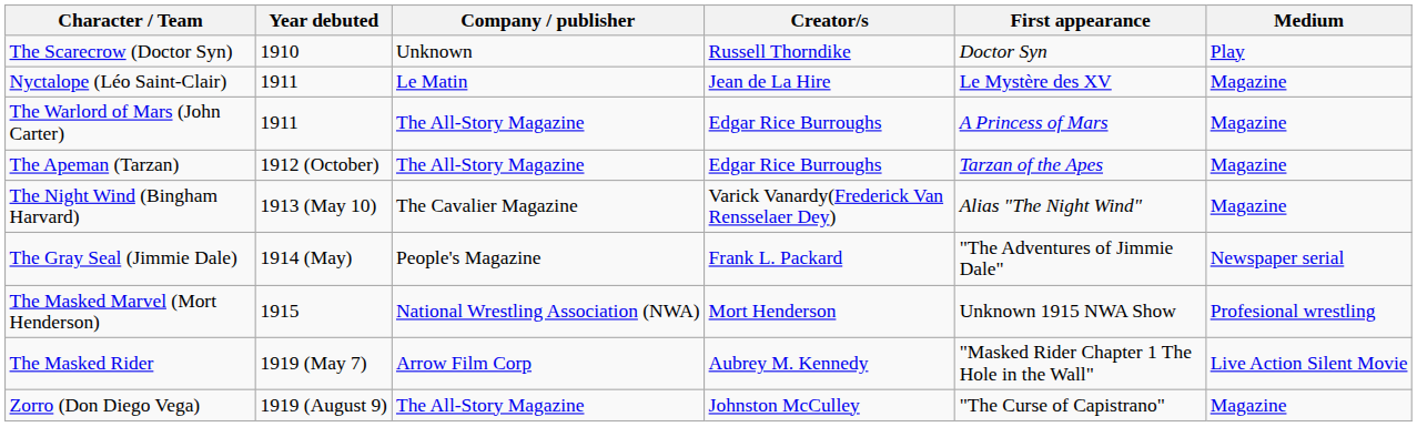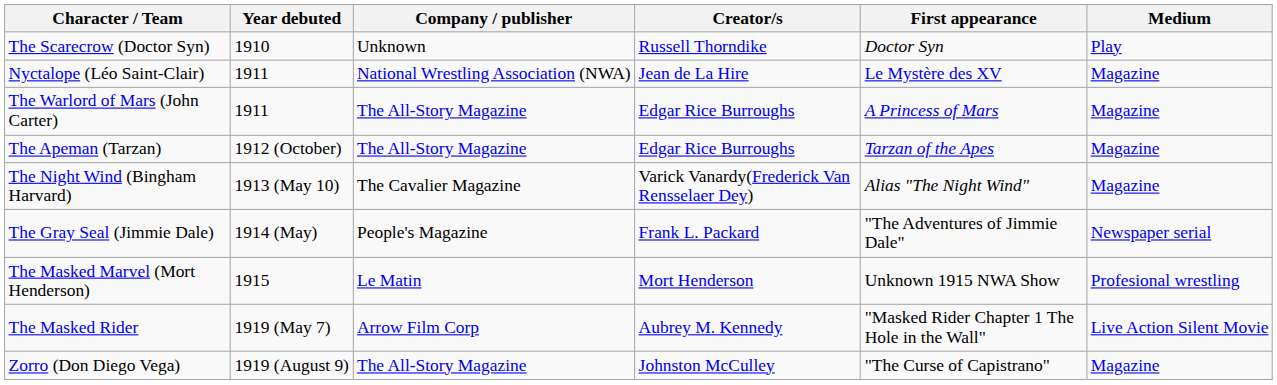 <table class="wikitable sortable">
 <tr>
 <th width=200px>Character / Team</th>
 <th>Year debuted</th>
 <th>Company / publisher</th>
 <th width=200px>Creator/s</th>
 <th width=200px>First appearance</th>
 <th>Medium</th>
 </tr>
 <tr>
 <td><a href='#'>The Scarecrow</a> (Doctor Syn)</td>
 <td>1910</td>
 <td>Unknown</td>
 <td><a href='#'>Russell Thorndike</a></td>
 <td><em>Doctor Syn</em></td>
 <td><a href='#'>Play</a></td>
 </tr>
 <tr>
 <td><a href='#'>Nyctalope</a> (Léo Saint-Clair)</td>
 <td>1911</td>
-<td><a href='#'>Le Matin</a></td>
+<td><a href='#'>National Wrestling Association</a> (NWA)</td>
 <td><a href='#'>Jean de La Hire</a></td>
 <td><a href='#'>Le Mystère des XV</a></td>
 <td><a href='#'>Magazine</a></td>
 </tr>
 <tr>
 <td><a href='#'>The Warlord of Mars</a> (John Carter)</td>
 <td>1911</td>
 <td><a href='#'>The All-Story Magazine</a></td>
 <td><a href='#'>Edgar Rice Burroughs</a></td>
 <td><em><a href='#'>A Princess of Mars</a></em></td>
 <td><a href='#'>Magazine</a></td>
 </tr>
 <tr>
 <td><a href='#'>The Apeman</a> (Tarzan)</td>
 <td>1912 (October)</td>
 <td><a href='#'>The All-Story Magazine</a></td>
 <td><a href='#'>Edgar Rice Burroughs</a></td>
 <td><em><a href='#'>Tarzan of the Apes</a></em></td>
 <td><a href='#'>Magazine</a></td>
 </tr>
 <tr>
 <td><a href='#'>The Night Wind</a> (Bingham Harvard)</td>
 <td>1913 (May 10)</td>
 <td>The Cavalier Magazine</td>
 <td>Varick Vanardy(<a href='#'>Frederick Van Rensselaer Dey</a>)</td>
 <td><em>Alias "The Night Wind"</em></td>
 <td><a href='#'>Magazine</a></td>
 </tr>
 <tr>
 <td><a href='#'>The Gray Seal</a> (Jimmie Dale)</td>
 <td>1914 (May)</td>
 <td>People's Magazine</td>
 <td><a href='#'>Frank L. Packard</a></td>
 <td>"The Adventures of Jimmie Dale"</td>
 <td><a href='#'>Newspaper serial</a></td>
 </tr>
 <tr>
 <td><a href='#'>The Masked Marvel</a> (Mort Henderson)</td>
 <td>1915</td>
-<td><a href='#'>National Wrestling Association</a> (NWA)</td>
+<td><a href='#'>Le Matin</a></td>
 <td><a href='#'>Mort Henderson</a></td>
 <td>Unknown 1915 NWA Show</td>
 <td><a href='#'>Profesional wrestling</a></td>
 </tr>
 <tr>
 <td><a href='#'>The Masked Rider</a></td>
 <td>1919 (May 7)</td>
 <td><a href='#'>Arrow Film Corp</a></td>
 <td><a href='#'>Aubrey M. Kennedy</a></td>
 <td>"Masked Rider Chapter 1 The Hole in the Wall"</td>
 <td><a href='#'>Live Action Silent Movie</a></td>
 </tr>
 <tr>
 <td><a href='#'>Zorro</a> (Don Diego Vega)</td>
 <td>1919 (August 9)</td>
 <td><a href='#'>The All-Story Magazine</a></td>
 <td><a href='#'>Johnston McCulley</a></td>
 <td>"The Curse of Capistrano"</td>
 <td><a href='#'>Magazine</a></td>
 </tr>
 </table>
